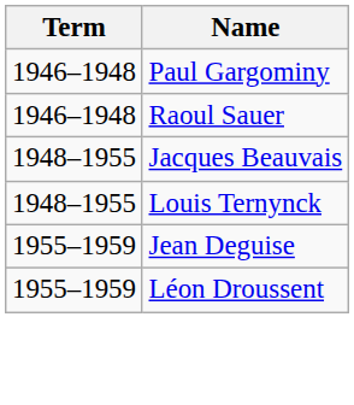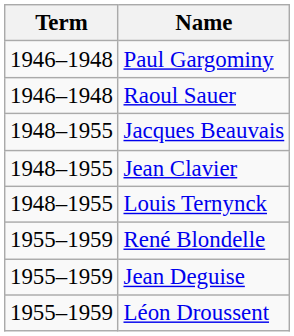 <table class="wikitable sortable">
 <tr>
 <th>Term</th>
 <th>Name</th>
 </tr>
 <tr>
 <td>1946–1948</td>
 <td><a href='#'>Paul Gargominy</a></td>
 </tr>
 <tr>
 <td>1946–1948</td>
 <td><a href='#'>Raoul Sauer</a></td>
 </tr>
 <tr>
 <td>1948–1955</td>
 <td><a href='#'>Jacques Beauvais</a></td>
 </tr>
 <tr>
 <td>1948–1955</td>
+<td><a href='#'>Jean Clavier</a></td>
+</tr>
+<tr>
+<td>1948–1955</td>
 <td><a href='#'>Louis Ternynck</a></td>
+</tr>
+<tr>
+<td>1955–1959</td>
+<td><a href='#'>René Blondelle</a></td>
 </tr>
 <tr>
 <td>1955–1959</td>
 <td><a href='#'>Jean Deguise</a></td>
 </tr>
 <tr>
 <td>1955–1959</td>
 <td><a href='#'>Léon Droussent</a></td>
 </tr>
 </table>
